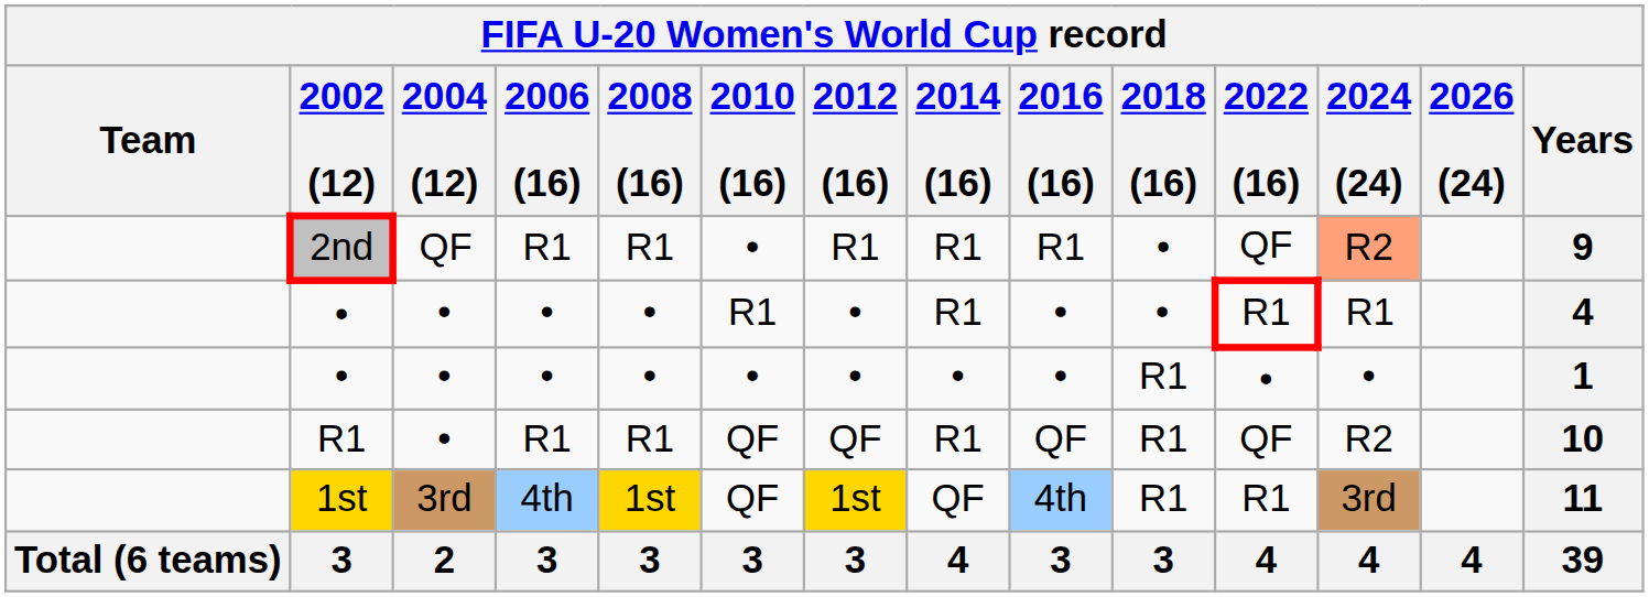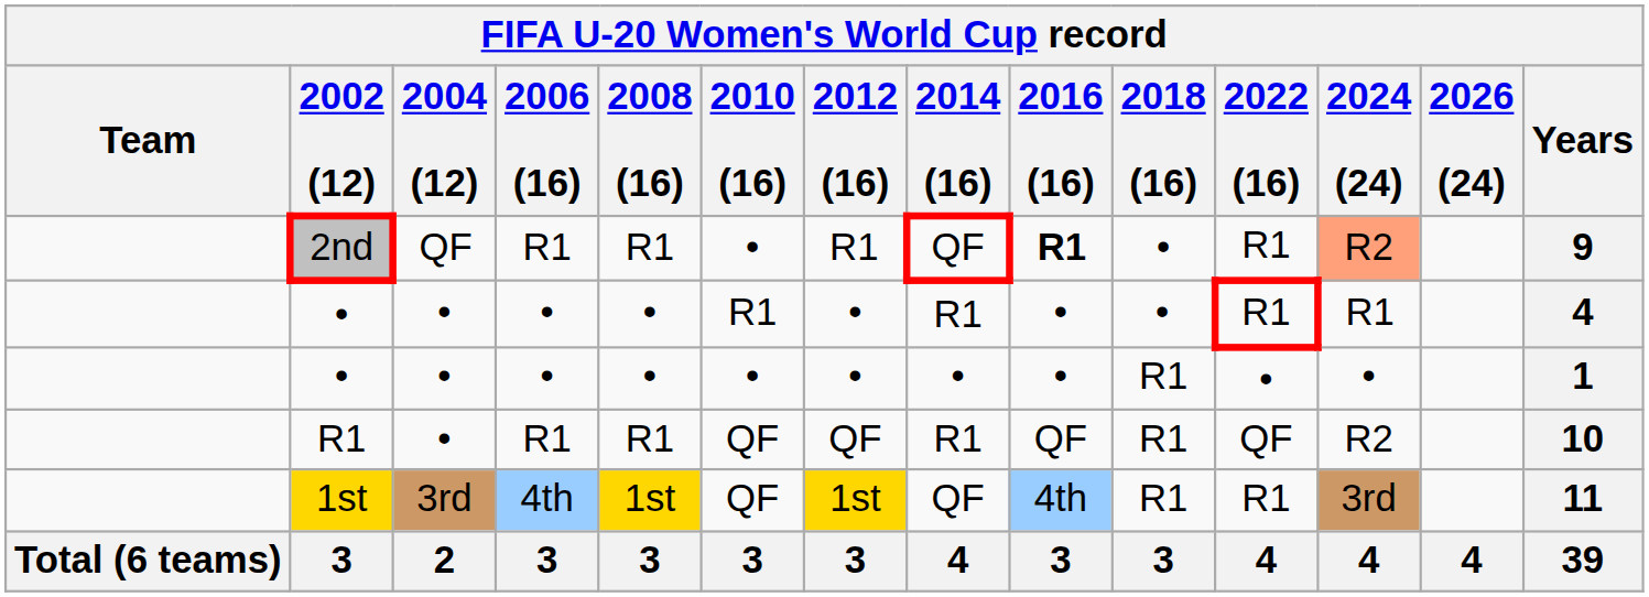 <table class="wikitable">
 <tr style="background:#cccccc;" align=center>
 <th colspan=14><a href='#'>FIFA U-20 Women's World Cup</a> record</th>
 </tr>
 <tr>
 <th>Team</th>
 <th><a href='#'>2002</a><br><br>(12)</th>
 <th><a href='#'>2004</a><br><br>(12)</th>
 <th><a href='#'>2006</a><br><br>(16)</th>
 <th><a href='#'>2008</a><br><br>(16)</th>
 <th><a href='#'>2010</a><br><br>(16)</th>
 <th><a href='#'>2012</a><br><br>(16)</th>
 <th><a href='#'>2014</a><br><br>(16)</th>
 <th><a href='#'>2016</a><br><br>(16)</th>
 <th><a href='#'>2018</a><br><br>(16)</th>
 <th><a href='#'>2022</a><br><br>(16)</th>
 <th><a href='#'>2024</a><br><br>(24)</th>
 <th><a href='#'>2026</a><br><br>(24)</th>
 <th>Years</th>
 </tr>
 <tr align=center>
 <td align=left></td>
 <td style="border: 3px solid red" bgcolor=silver>2nd</td>
 <td>QF</td>
 <td>R1</td>
 <td>R1</td>
 <td>•</td>
 <td>R1</td>
+<td style="border: 3px solid red">QF</td>
+<td><strong>R1</strong></td>
+<td>•</td>
 <td>R1</td>
-<td>R1</td>
-<td>•</td>
-<td>QF</td>
 <td style="background: lightsalmon;">R2</td>
 <td></td>
 <th>9</th>
 </tr>
 <tr align=center>
 <td align=left></td>
 <td>•</td>
 <td>•</td>
 <td>•</td>
 <td>•</td>
 <td>R1</td>
 <td>•</td>
 <td>R1</td>
 <td>•</td>
 <td>•</td>
 <td style="border: 3px solid red">R1</td>
 <td>R1</td>
 <td></td>
 <th>4</th>
 </tr>
 <tr align=center>
 <td align=left></td>
 <td>•</td>
 <td>•</td>
 <td>•</td>
 <td>•</td>
 <td>•</td>
 <td>•</td>
 <td>•</td>
 <td>•</td>
 <td>R1</td>
 <td>•</td>
 <td>•</td>
 <td></td>
 <th>1</th>
 </tr>
 <tr align=center>
 <td align=left></td>
 <td>R1</td>
 <td>•</td>
 <td>R1</td>
 <td>R1</td>
 <td>QF</td>
 <td>QF</td>
 <td>R1</td>
 <td>QF</td>
 <td>R1</td>
 <td>QF</td>
 <td>R2</td>
 <td></td>
 <th>10</th>
 </tr>
 <tr align=center>
 <td align=left></td>
 <td bgcolor=gold>1st</td>
 <td bgcolor=#cc9966>3rd</td>
 <td bgcolor=#9acdff>4th</td>
 <td bgcolor=gold>1st</td>
 <td>QF</td>
 <td bgcolor=gold>1st</td>
 <td>QF</td>
 <td bgcolor=#9acdff>4th</td>
 <td>R1</td>
 <td>R1</td>
 <td bgcolor=#cc9966>3rd</td>
 <td></td>
 <th>11</th>
 </tr>
 <tr align=center>
 <th align=left><strong>Total (6 teams)</strong></th>
 <th><strong>3</strong></th>
 <th><strong>2</strong></th>
 <th><strong>3</strong></th>
 <th><strong>3</strong></th>
 <th><strong>3</strong></th>
 <th><strong>3</strong></th>
 <th><strong>4</strong></th>
 <th><strong>3</strong></th>
 <th><strong>3</strong></th>
 <th><strong>4</strong></th>
 <th><strong>4</strong></th>
 <th><strong>4</strong></th>
 <th>39</th>
 </tr>
 </table>
